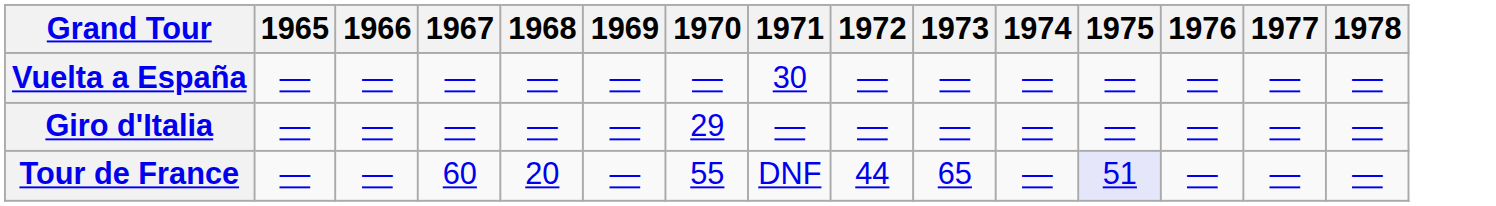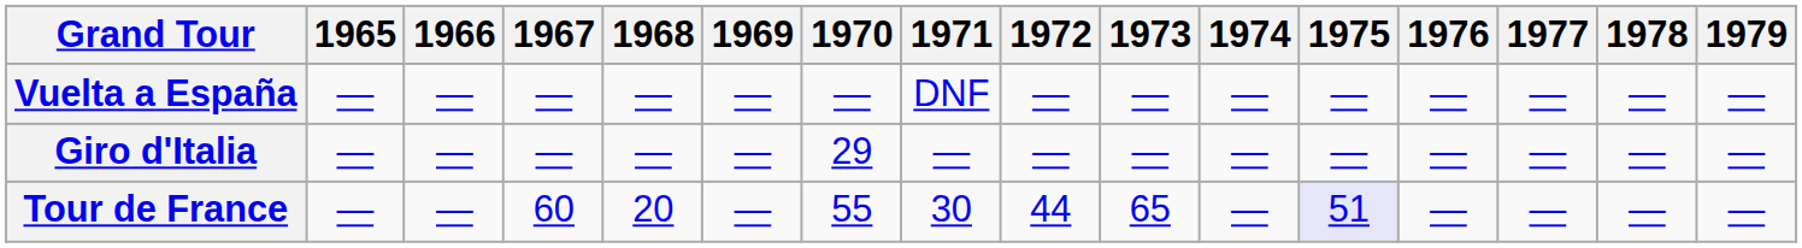 <table class="wikitable plainrowheaders">
 <tr>
 <th scope="col"><a href='#'>Grand Tour</a></th>
 <th scope="col">1965</th>
 <th scope="col">1966</th>
 <th scope="col">1967</th>
 <th scope="col">1968</th>
 <th scope="col">1969</th>
 <th scope="col">1970</th>
 <th scope="col">1971</th>
 <th scope="col">1972</th>
 <th scope="col">1973</th>
 <th scope="col">1974</th>
 <th scope="col">1975</th>
 <th scope="col">1976</th>
 <th scope="col">1977</th>
 <th scope="col">1978</th>
+<th scope="col">1979</th>
 </tr>
 <tr style="text-align:center;">
 <th scope="row"> <a href='#'>Vuelta a España</a></th>
 <td><a href='#'>—</a></td>
 <td><a href='#'>—</a></td>
 <td><a href='#'>—</a></td>
 <td><a href='#'>—</a></td>
 <td><a href='#'>—</a></td>
 <td><a href='#'>—</a></td>
-<td><a href='#'>30</a></td>
+<td><a href='#'>DNF</a></td>
+<td><a href='#'>—</a></td>
 <td><a href='#'>—</a></td>
 <td><a href='#'>—</a></td>
 <td><a href='#'>—</a></td>
 <td><a href='#'>—</a></td>
 <td><a href='#'>—</a></td>
 <td><a href='#'>—</a></td>
 <td><a href='#'>—</a></td>
 </tr>
 <tr style="text-align:center;">
 <th scope="row"> <a href='#'>Giro d'Italia</a></th>
 <td><a href='#'>—</a></td>
 <td><a href='#'>—</a></td>
 <td><a href='#'>—</a></td>
 <td><a href='#'>—</a></td>
 <td><a href='#'>—</a></td>
 <td><a href='#'>29</a></td>
 <td><a href='#'>—</a></td>
 <td><a href='#'>—</a></td>
 <td><a href='#'>—</a></td>
 <td><a href='#'>—</a></td>
 <td><a href='#'>—</a></td>
 <td><a href='#'>—</a></td>
 <td><a href='#'>—</a></td>
 <td><a href='#'>—</a></td>
+<td><a href='#'>—</a></td>
 </tr>
 <tr style="text-align:center;">
 <th scope="row"> <a href='#'>Tour de France</a></th>
 <td><a href='#'>—</a></td>
 <td><a href='#'>—</a></td>
 <td><a href='#'>60</a></td>
 <td><a href='#'>20</a></td>
 <td><a href='#'>—</a></td>
 <td><a href='#'>55</a></td>
-<td><a href='#'>DNF</a></td>
+<td><a href='#'>30</a></td>
 <td><a href='#'>44</a></td>
 <td><a href='#'>65</a></td>
 <td><a href='#'>—</a></td>
 <td style="background: lavender;"><a href='#'>51</a></td>
 <td><a href='#'>—</a></td>
 <td><a href='#'>—</a></td>
 <td><a href='#'>—</a></td>
+<td><a href='#'>—</a></td>
 </tr>
 </table>
